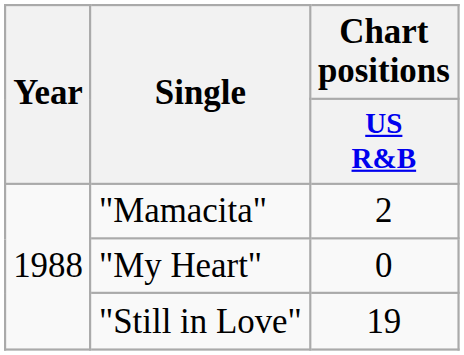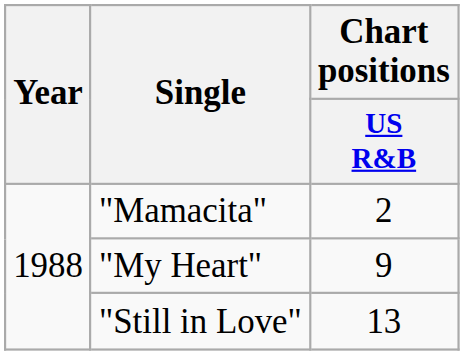 <table class="wikitable" style="text-align:center;">
 <tr>
 <th rowspan="2">Year</th>
 <th rowspan="2">Single</th>
 <th colspan="1">Chart positions</th>
 </tr>
 <tr style="font-size:smaller;">
 <th width="40"><a href='#'>US<br>R&B</a></th>
 </tr>
 <tr>
 <td rowspan="3">1988</td>
 <td align="left">"Mamacita"</td>
 <td>2</td>
 </tr>
 <tr>
 <td align="left">"My Heart"</td>
-<td>0</td>
+<td>9</td>
 </tr>
 <tr>
 <td align="left">"Still in Love"</td>
-<td>19</td>
+<td>13</td>
 </tr>
 </table>
